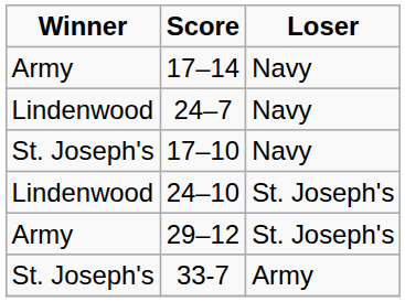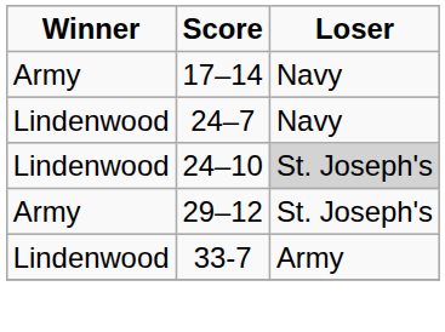 <table class="wikitable" style="margin:0.5em auto; font-size:95%">
 <tr>
 <td align="center"><strong>Winner</strong></td>
 <td align="center"><strong>Score</strong></td>
 <td align="center"><strong>Loser</strong></td>
 </tr>
 <tr>
 <td>Army</td>
 <td align="center">17–14</td>
 <td>Navy</td>
 </tr>
 <tr>
 <td>Lindenwood</td>
 <td align="center">24–7</td>
 <td>Navy</td>
 </tr>
 <tr>
-<td>St. Joseph's</td>
-<td align="center">17–10</td>
-<td>Navy</td>
-</tr>
-<tr>
 <td>Lindenwood</td>
 <td align="center">24–10</td>
-<td>St. Joseph's</td>
+<td style="background: lightgrey;">St. Joseph's</td>
 </tr>
 <tr>
 <td>Army</td>
 <td align="center">29–12</td>
 <td>St. Joseph's</td>
 </tr>
 <tr>
-<td>St. Joseph's</td>
+<td>Lindenwood</td>
 <td align="center">33-7</td>
 <td>Army</td>
 </tr>
 <tr>
 </tr>
 </table>
